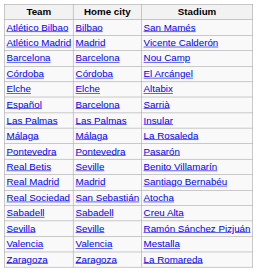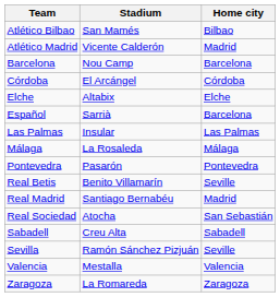 <table class="wikitable sortable" style="text-align: left;">
 <tr>
 <th>Team</th>
+<th>Stadium</th>
 <th>Home city</th>
-<th>Stadium</th>
 </tr>
 <tr>
 <td><a href='#'>Atlético Bilbao</a></td>
+<td><a href='#'>San Mamés</a></td>
 <td><a href='#'>Bilbao</a></td>
-<td><a href='#'>San Mamés</a></td>
 </tr>
 <tr>
 <td><a href='#'>Atlético Madrid</a></td>
+<td><a href='#'>Vicente Calderón</a></td>
 <td><a href='#'>Madrid</a></td>
-<td><a href='#'>Vicente Calderón</a></td>
 </tr>
 <tr>
 <td><a href='#'>Barcelona</a></td>
+<td><a href='#'>Nou Camp</a></td>
 <td><a href='#'>Barcelona</a></td>
-<td><a href='#'>Nou Camp</a></td>
 </tr>
 <tr>
 <td><a href='#'>Córdoba</a></td>
+<td><a href='#'>El Arcángel</a></td>
 <td><a href='#'>Córdoba</a></td>
-<td><a href='#'>El Arcángel</a></td>
 </tr>
 <tr>
 <td><a href='#'>Elche</a></td>
+<td><a href='#'>Altabix</a></td>
 <td><a href='#'>Elche</a></td>
-<td><a href='#'>Altabix</a></td>
 </tr>
 <tr>
 <td><a href='#'>Español</a></td>
+<td><a href='#'>Sarrià</a></td>
 <td><a href='#'>Barcelona</a></td>
-<td><a href='#'>Sarrià</a></td>
 </tr>
 <tr>
 <td><a href='#'>Las Palmas</a></td>
+<td><a href='#'>Insular</a></td>
 <td><a href='#'>Las Palmas</a></td>
-<td><a href='#'>Insular</a></td>
 </tr>
 <tr>
 <td><a href='#'>Málaga</a></td>
+<td><a href='#'>La Rosaleda</a></td>
 <td><a href='#'>Málaga</a></td>
-<td><a href='#'>La Rosaleda</a></td>
 </tr>
 <tr>
 <td><a href='#'>Pontevedra</a></td>
+<td><a href='#'>Pasarón</a></td>
 <td><a href='#'>Pontevedra</a></td>
-<td><a href='#'>Pasarón</a></td>
 </tr>
 <tr>
 <td><a href='#'>Real Betis</a></td>
+<td><a href='#'>Benito Villamarín</a></td>
 <td><a href='#'>Seville</a></td>
-<td><a href='#'>Benito Villamarín</a></td>
 </tr>
 <tr>
 <td><a href='#'>Real Madrid</a></td>
+<td><a href='#'>Santiago Bernabéu</a></td>
 <td><a href='#'>Madrid</a></td>
-<td><a href='#'>Santiago Bernabéu</a></td>
 </tr>
 <tr>
 <td><a href='#'>Real Sociedad</a></td>
+<td><a href='#'>Atocha</a></td>
 <td><a href='#'>San Sebastián</a></td>
-<td><a href='#'>Atocha</a></td>
 </tr>
 <tr>
 <td><a href='#'>Sabadell</a></td>
+<td><a href='#'>Creu Alta</a></td>
 <td><a href='#'>Sabadell</a></td>
-<td><a href='#'>Creu Alta</a></td>
 </tr>
 <tr>
 <td><a href='#'>Sevilla</a></td>
+<td><a href='#'>Ramón Sánchez Pizjuán</a></td>
 <td><a href='#'>Seville</a></td>
-<td><a href='#'>Ramón Sánchez Pizjuán</a></td>
 </tr>
 <tr>
 <td><a href='#'>Valencia</a></td>
+<td><a href='#'>Mestalla</a></td>
 <td><a href='#'>Valencia</a></td>
-<td><a href='#'>Mestalla</a></td>
 </tr>
 <tr>
 <td><a href='#'>Zaragoza</a></td>
+<td><a href='#'>La Romareda</a></td>
 <td><a href='#'>Zaragoza</a></td>
-<td><a href='#'>La Romareda</a></td>
 </tr>
 </table>
